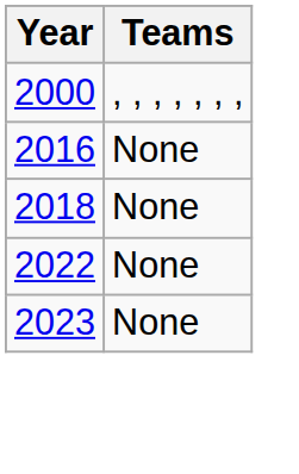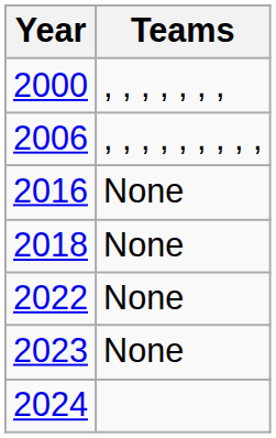 <table class="wikitable" style="text-align: left;">
 <tr>
 <th>Year</th>
 <th>Teams</th>
 </tr>
 <tr>
 <td><a href='#'>2000</a></td>
 <td>, , , , , , , </td>
+</tr>
+<tr>
+<td><a href='#'>2006</a></td>
+<td>, , , , , , , , , </td>
 </tr>
 <tr>
 <td><a href='#'>2016</a></td>
 <td>None</td>
 </tr>
 <tr>
 <td><a href='#'>2018</a></td>
 <td>None</td>
 </tr>
 <tr>
 <td><a href='#'>2022</a></td>
 <td>None</td>
 </tr>
 <tr>
 <td><a href='#'>2023</a></td>
 <td>None</td>
 </tr>
+<tr>
+<td><a href='#'>2024</a></td>
+<td></td>
+</tr>
 </table>
